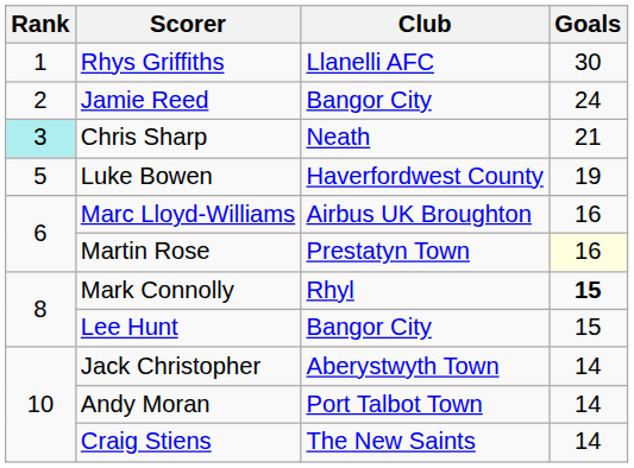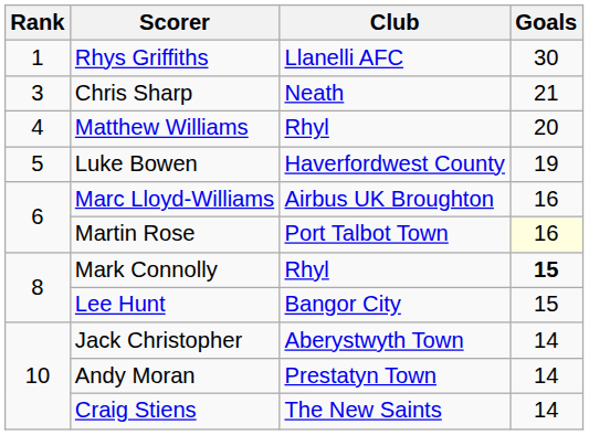 <table class="wikitable">
 <tr>
 <th>Rank</th>
 <th>Scorer</th>
 <th>Club</th>
 <th>Goals</th>
 </tr>
 <tr>
 <td rowspan="1" align="center">1</td>
 <td> <a href='#'>Rhys Griffiths</a></td>
 <td><a href='#'>Llanelli AFC</a></td>
 <td rowspan="1" align="center">30</td>
 </tr>
 <tr>
-<td rowspan="1" align="center">2</td>
-<td> <a href='#'>Jamie Reed</a></td>
-<td><a href='#'>Bangor City</a></td>
-<td rowspan="1" align="center">24</td>
-</tr>
-<tr>
-<td align="center" style="background: paleturquoise;">3</td>
+<td align="center">3</td>
 <td> Chris Sharp</td>
 <td><a href='#'>Neath</a></td>
 <td align="center">21</td>
+</tr>
+<tr>
+<td align="center">4</td>
+<td> <a href='#'>Matthew Williams</a></td>
+<td><a href='#'>Rhyl</a></td>
+<td align="center">20</td>
 </tr>
 <tr>
 <td align="center">5</td>
 <td> Luke Bowen</td>
 <td><a href='#'>Haverfordwest County</a></td>
 <td align="center">19</td>
 </tr>
 <tr>
 <td rowspan="2" align="center">6</td>
 <td> <a href='#'>Marc Lloyd-Williams</a></td>
 <td><a href='#'>Airbus UK Broughton</a></td>
 <td align="center">16</td>
 </tr>
 <tr>
 <td> Martin Rose</td>
-<td><a href='#'>Prestatyn Town</a></td>
+<td><a href='#'>Port Talbot Town</a></td>
 <td align="center" style="background: lightyellow;">16</td>
 </tr>
 <tr>
 <td rowspan="2" align="center">8</td>
 <td> Mark Connolly</td>
 <td><a href='#'>Rhyl</a></td>
 <td align="center"><strong>15</strong></td>
 </tr>
 <tr>
 <td> <a href='#'>Lee Hunt</a></td>
 <td><a href='#'>Bangor City</a></td>
 <td align="center">15</td>
 </tr>
 <tr>
 <td rowspan="3" align="center">10</td>
 <td> Jack Christopher</td>
 <td><a href='#'>Aberystwyth Town</a></td>
 <td align="center">14</td>
 </tr>
 <tr>
 <td> Andy Moran</td>
-<td><a href='#'>Port Talbot Town</a></td>
+<td><a href='#'>Prestatyn Town</a></td>
 <td align="center">14</td>
 </tr>
 <tr>
 <td> <a href='#'>Craig Stiens</a></td>
 <td><a href='#'>The New Saints</a></td>
 <td align="center">14</td>
 </tr>
 </table>
